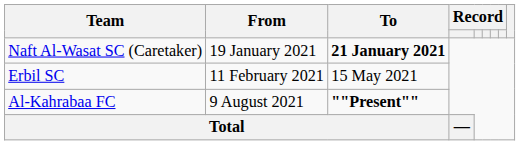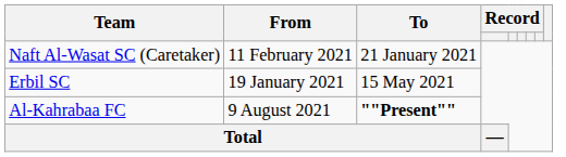 <table class=wikitable style=text-align:center>
 <tr>
 <th rowspan=2>Team</th>
 <th rowspan=2>From</th>
 <th rowspan=2>To</th>
 <th colspan=5>Record</th>
 <th rowspan=2></th>
 </tr>
 <tr>
 <th></th>
 <th></th>
 <th></th>
 <th></th>
 <th></th>
 </tr>
 <tr>
 <td align=left><a href='#'>Naft Al-Wasat SC</a> (Caretaker)</td>
-<td align=left>19 January 2021</td>
-<td align=left><strong>21 January 2021<br></strong></td>
+<td align=left>11 February 2021</td>
+<td align=left>21 January 2021<br></td>
 </tr>
 <tr>
 <td align=left><a href='#'>Erbil SC</a></td>
-<td align=left>11 February 2021</td>
+<td align=left>19 January 2021</td>
 <td align=left>15 May 2021<br></td>
 </tr>
 <tr>
 <td align=left><a href='#'>Al-Kahrabaa FC</a></td>
 <td align=left>9 August 2021</td>
 <td align=left><strong>""Present""<br></strong></td>
 </tr>
 <tr>
 <th colspan=3>Total<br></th>
 <th>—</th>
 </tr>
 </table>
